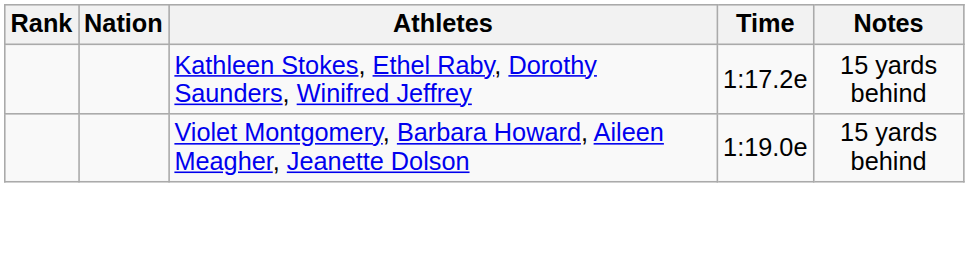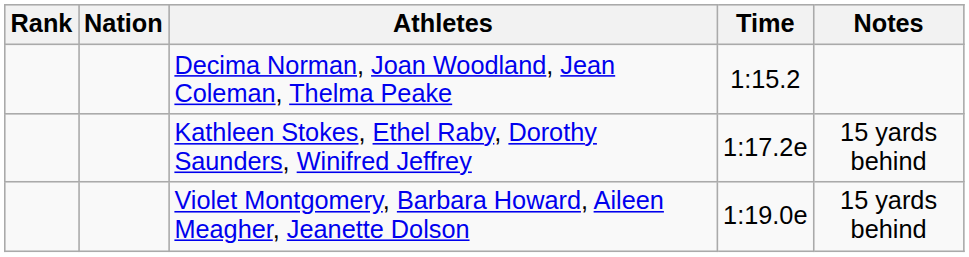 <table class="wikitable sortable" style="text-align:center">
 <tr>
 <th>Rank</th>
 <th>Nation</th>
 <th>Athletes</th>
 <th>Time</th>
 <th>Notes</th>
+</tr>
+<tr>
+<td></td>
+<td align=left></td>
+<td align=left><a href='#'>Decima Norman</a>, <a href='#'>Joan Woodland</a>, <a href='#'>Jean Coleman</a>, <a href='#'>Thelma Peake</a></td>
+<td>1:15.2</td>
+<td></td>
 </tr>
 <tr>
 <td></td>
 <td align=left></td>
 <td align=left><a href='#'>Kathleen Stokes</a>, <a href='#'>Ethel Raby</a>, <a href='#'>Dorothy Saunders</a>, <a href='#'>Winifred Jeffrey</a></td>
 <td>1:17.2e</td>
 <td>15 yards behind</td>
 </tr>
 <tr>
 <td></td>
 <td align=left></td>
 <td align=left><a href='#'>Violet Montgomery</a>, <a href='#'>Barbara Howard</a>, <a href='#'>Aileen Meagher</a>, <a href='#'>Jeanette Dolson</a></td>
 <td>1:19.0e</td>
 <td>15 yards behind</td>
 </tr>
 </table>
